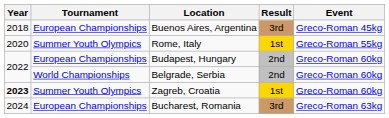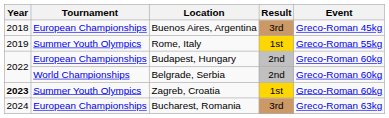 <table class="wikitable" style="font-size:95%;">
 <tr>
 <th>Year</th>
 <th>Tournament</th>
 <th>Location</th>
 <th>Result</th>
 <th>Event</th>
 </tr>
 <tr>
 <td>2018</td>
 <td><a href='#'>European Championships</a></td>
 <td>Buenos Aires, Argentina</td>
 <td align="center" bgcolor="cc9966">3rd</td>
 <td><a href='#'>Greco-Roman 45kg</a></td>
 </tr>
 <tr>
-<td>2020</td>
+<td>2019</td>
 <td><a href='#'>Summer Youth Olympics</a></td>
 <td>Rome, Italy</td>
 <td align="center" bgcolor="gold">1st</td>
 <td><a href='#'>Greco-Roman 55kg</a></td>
 </tr>
 <tr>
 <td rowspan=2>2022</td>
 <td><a href='#'>European Championships</a></td>
 <td>Budapest, Hungary</td>
 <td align="center" bgcolor="silver">2nd</td>
 <td><a href='#'>Greco-Roman 60kg</a></td>
 </tr>
 <tr>
 <td><a href='#'>World Championships</a></td>
 <td>Belgrade, Serbia</td>
 <td align="center" bgcolor="silver">2nd</td>
 <td><a href='#'>Greco-Roman 60kg</a></td>
 </tr>
 <tr>
 <td><strong>2023</strong></td>
 <td><a href='#'>Summer Youth Olympics</a></td>
 <td>Zagreb, Croatia</td>
 <td align="center" bgcolor="gold">1st</td>
 <td><a href='#'>Greco-Roman 60kg</a></td>
 </tr>
 <tr>
 <td>2024</td>
 <td><a href='#'>European Championships</a></td>
 <td>Bucharest, Romania</td>
 <td align="center" bgcolor="cc9966">3rd</td>
 <td><a href='#'>Greco-Roman 63kg</a></td>
 </tr>
 </table>
